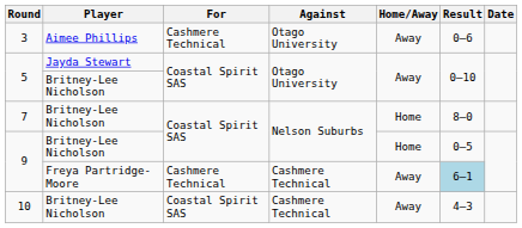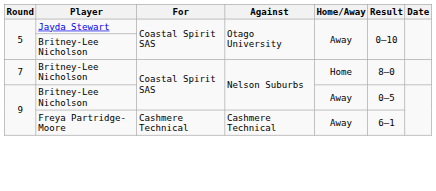 <table class="wikitable">
 <tr>
 <th>Round</th>
 <th>Player</th>
 <th>For</th>
 <th>Against</th>
 <th>Home/Away</th>
 <th style="text-align:center">Result</th>
 <th>Date</th>
-</tr>
-<tr>
-<td style="text-align:center">3</td>
-<td><a href='#'>Aimee Phillips</a></td>
-<td>Cashmere Technical</td>
-<td>Otago University</td>
-<td style="text-align:center">Away</td>
-<td style="text-align:center">0–6</td>
-<td></td>
 </tr>
 <tr>
 <td style="text-align:center" rowspan=2>5</td>
 <td><a href='#'>Jayda Stewart</a></td>
 <td rowspan=2>Coastal Spirit SAS</td>
 <td rowspan=2>Otago University</td>
 <td style="text-align:center" rowspan=2>Away</td>
 <td style="text-align:center" rowspan=2>0–10</td>
 <td rowspan=2></td>
 </tr>
 <tr>
 <td>Britney-Lee Nicholson</td>
 </tr>
 <tr>
 <td style="text-align:center">7</td>
 <td>Britney-Lee Nicholson</td>
 <td rowspan=2>Coastal Spirit SAS</td>
 <td rowspan=2>Nelson Suburbs</td>
 <td style="text-align:center">Home</td>
 <td style="text-align:center">8–0</td>
 <td></td>
 </tr>
 <tr>
 <td style="text-align:center" rowspan=2>9</td>
 <td>Britney-Lee Nicholson</td>
-<td style="text-align:center">Home</td>
+<td style="text-align:center">Away</td>
 <td style="text-align:center">0–5</td>
 <td rowspan=2></td>
 </tr>
 <tr>
 <td>Freya Partridge-Moore</td>
 <td>Cashmere Technical</td>
 <td>Cashmere Technical</td>
 <td style="text-align:center">Away</td>
-<td style="background: lightblue; text-align:center">6–1</td>
-</tr>
-<tr>
-<td style="text-align:center">10</td>
-<td>Britney-Lee Nicholson</td>
-<td>Coastal Spirit SAS</td>
-<td>Cashmere Technical</td>
-<td style="text-align:center">Away</td>
-<td style="text-align:center">4–3</td>
-<td></td>
+<td style="text-align:center">6–1</td>
 </tr>
 </table>
